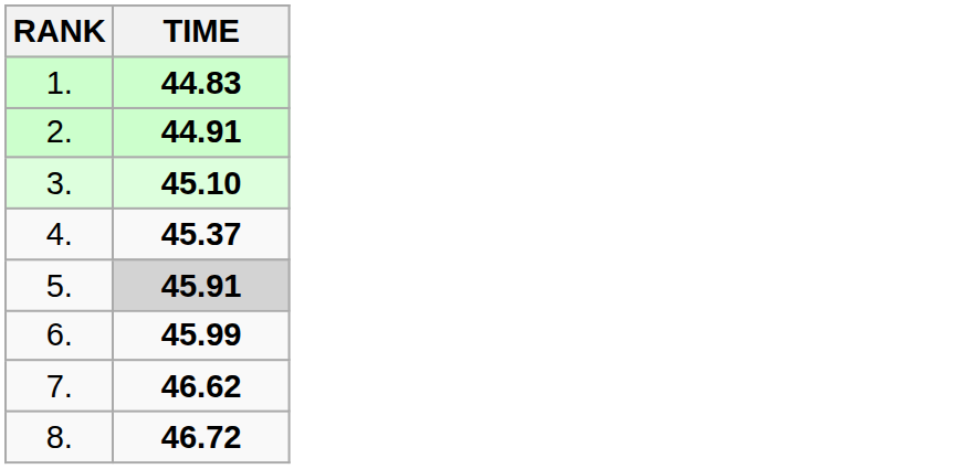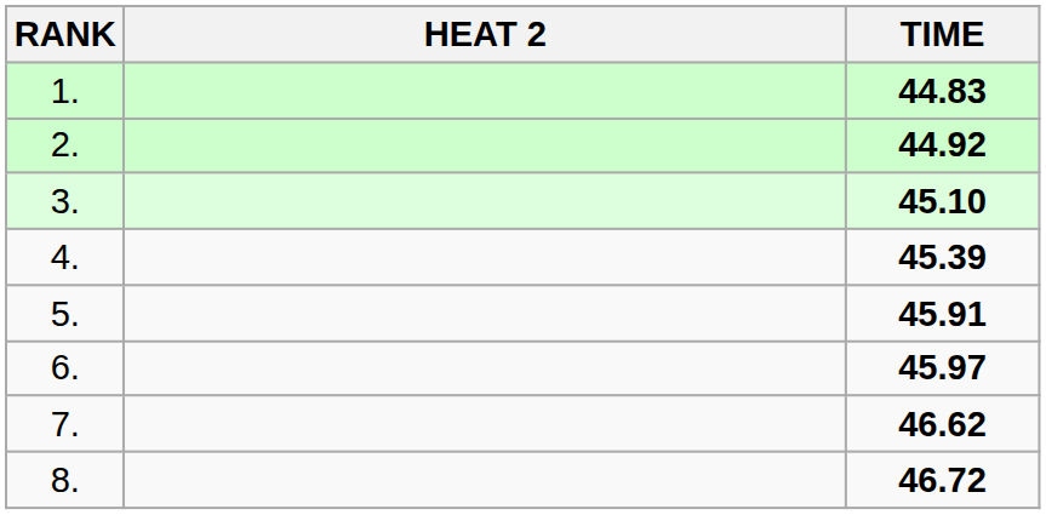 <table class="wikitable" style="border-collapse: collapse; font-size: 90%;">
 <tr>
 <th>RANK</th>
+<th style="width: 20em">HEAT 2</th>
 <th style="width: 5em">TIME</th>
 </tr>
 <tr style="background:#ccffcc;">
 <td align="center">1.</td>
+<td></td>
 <td align="center"><strong>44.83</strong></td>
 </tr>
 <tr style="background:#ccffcc;">
 <td align="center">2.</td>
-<td align="center"><strong>44.91</strong></td>
+<td></td>
+<td align="center"><strong>44.92</strong></td>
 </tr>
 <tr style="background:#ddffdd;">
 <td align="center">3.</td>
+<td></td>
 <td align="center"><strong>45.10</strong></td>
 </tr>
 <tr>
 <td align="center">4.</td>
-<td align="center"><strong>45.37</strong></td>
+<td></td>
+<td align="center"><strong>45.39</strong></td>
 </tr>
 <tr>
 <td align="center">5.</td>
-<td align="center" style="background: lightgrey;"><strong>45.91</strong></td>
+<td></td>
+<td align="center"><strong>45.91</strong></td>
 </tr>
 <tr>
 <td align="center">6.</td>
-<td align="center"><strong>45.99</strong></td>
+<td></td>
+<td align="center"><strong>45.97</strong></td>
 </tr>
 <tr>
 <td align="center">7.</td>
+<td></td>
 <td align="center"><strong>46.62</strong></td>
 </tr>
 <tr>
 <td align="center">8.</td>
+<td></td>
 <td align="center"><strong>46.72</strong></td>
 </tr>
 </table>
